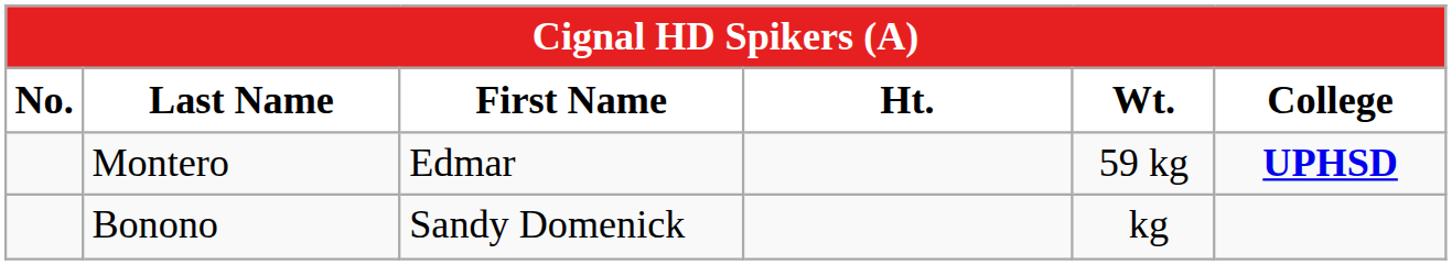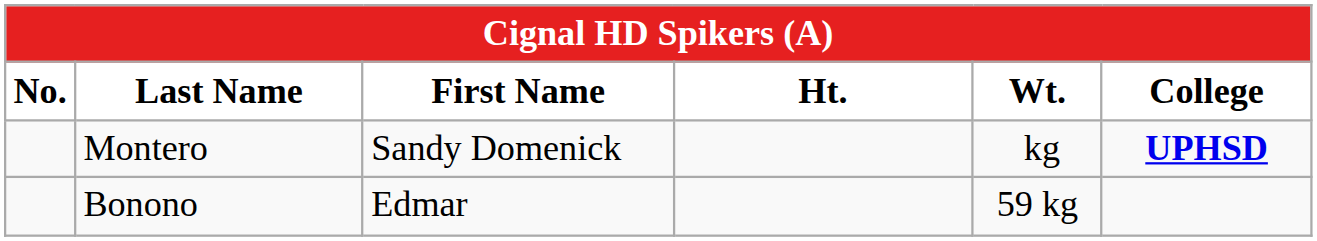 <table class="wikitable"  style="text-align:center;">
 <tr>
 <th colspan="8" style= "background: #E62020; color: White; text-align: center"><strong>Cignal HD Spikers (A)</strong></th>
 </tr>
 <tr>
 <th width=3px style="background: White; color: Black; text-align: center"><strong>No.</strong></th>
 <th width=120px style="background: White; color: Black">Last Name</th>
 <th width=130px style="background: White; color: Black">First Name</th>
 <th width=125px style="background: White; color: Black">Ht.</th>
 <th width=50px style="background: White; color: Black">Wt.</th>
 <th width=85px style="background: White; color: Black">College</th>
 </tr>
 <tr>
 <td></td>
 <td style="text-align: left">Montero</td>
-<td style="text-align: left">Edmar</td>
+<td style="text-align: left">Sandy Domenick</td>
 <td></td>
-<td>59 kg</td>
+<td> kg</td>
 <td><strong><a href='#'>UPHSD</a></strong></td>
 </tr>
 <tr>
 <td></td>
 <td style="text-align: left">Bonono</td>
-<td style="text-align: left">Sandy Domenick</td>
+<td style="text-align: left">Edmar</td>
 <td></td>
-<td> kg</td>
+<td>59 kg</td>
 <td></td>
 </tr>
 </table>
